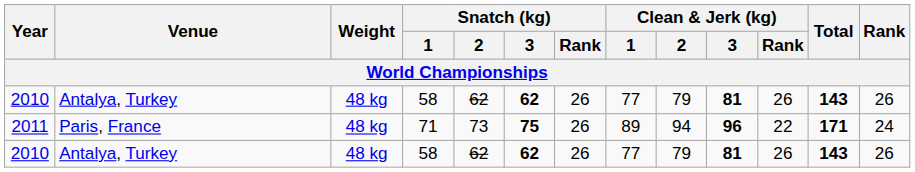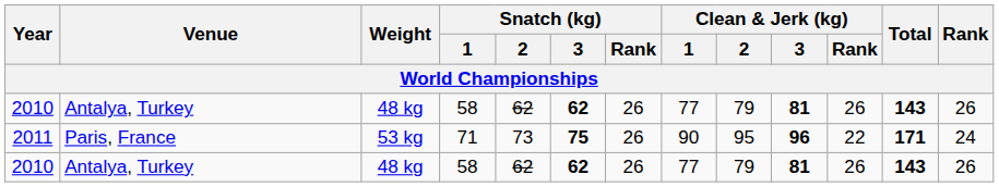 <table class = "wikitable" style="text-align:center;">
 <tr>
 <th rowspan=2 width=40>Year</th>
 <th rowspan=2 width=250>Venue</th>
 <th rowspan=2 width=60>Weight</th>
 <th colspan=4>Snatch (kg)</th>
 <th colspan=4>Clean & Jerk (kg)</th>
 <th rowspan=2 width=40>Total</th>
 <th rowspan=2 width=40>Rank</th>
 </tr>
 <tr>
 <th width=40>1</th>
 <th width=40>2</th>
 <th width=40>3</th>
 <th width=40>Rank</th>
 <th width=40>1</th>
 <th width=40>2</th>
 <th width=40>3</th>
 <th width=40>Rank</th>
 </tr>
 <tr>
 <th colspan=13><a href='#'>World Championships</a></th>
 </tr>
 <tr>
 <td><a href='#'>2010</a></td>
 <td align=left> <a href='#'>Antalya</a>, <a href='#'>Turkey</a></td>
 <td><a href='#'>48 kg</a></td>
 <td>58</td>
 <td><s> 62</s></td>
 <td><strong>62</strong></td>
 <td>26</td>
 <td>77</td>
 <td>79</td>
 <td><strong>81</strong></td>
 <td>26</td>
 <td><strong>143</strong></td>
 <td>26</td>
 </tr>
 <tr>
 <td><a href='#'>2011</a></td>
 <td align=left> <a href='#'>Paris</a>, <a href='#'>France</a></td>
-<td><a href='#'>48 kg</a></td>
+<td><a href='#'>53 kg</a></td>
 <td>71</td>
 <td>73</td>
 <td><strong>75</strong></td>
 <td>26</td>
-<td>89</td>
-<td>94</td>
+<td>90</td>
+<td>95</td>
 <td><strong>96</strong></td>
 <td>22</td>
 <td><strong>171</strong></td>
 <td>24</td>
 </tr>
 <tr>
 <td><a href='#'>2010</a></td>
 <td align=left> <a href='#'>Antalya</a>, <a href='#'>Turkey</a></td>
 <td><a href='#'>48 kg</a></td>
 <td>58</td>
 <td><s> 62</s></td>
 <td><strong>62</strong></td>
 <td>26</td>
 <td>77</td>
 <td>79</td>
 <td><strong>81</strong></td>
 <td>26</td>
 <td><strong>143</strong></td>
 <td>26</td>
 </tr>
 </table>
